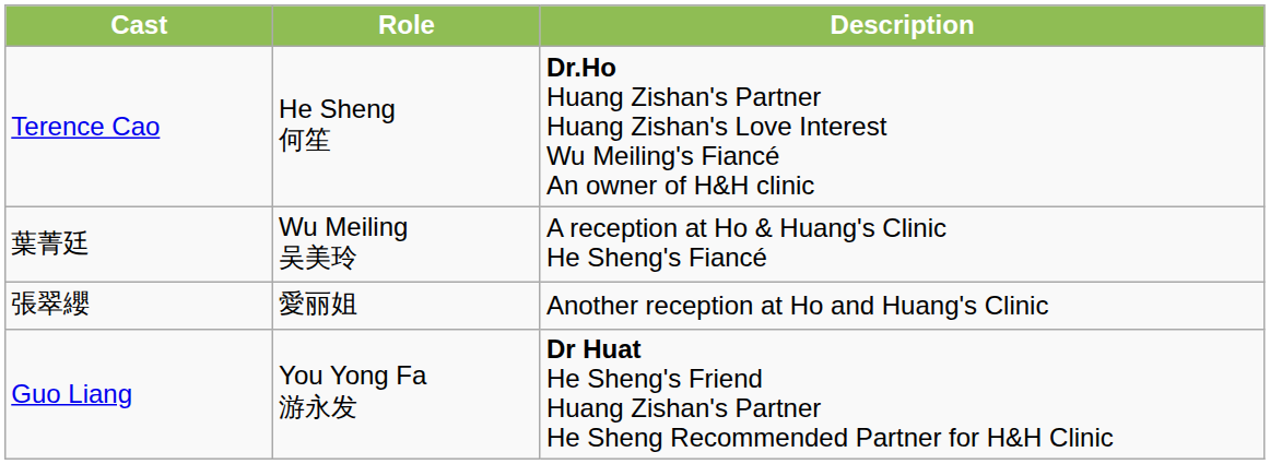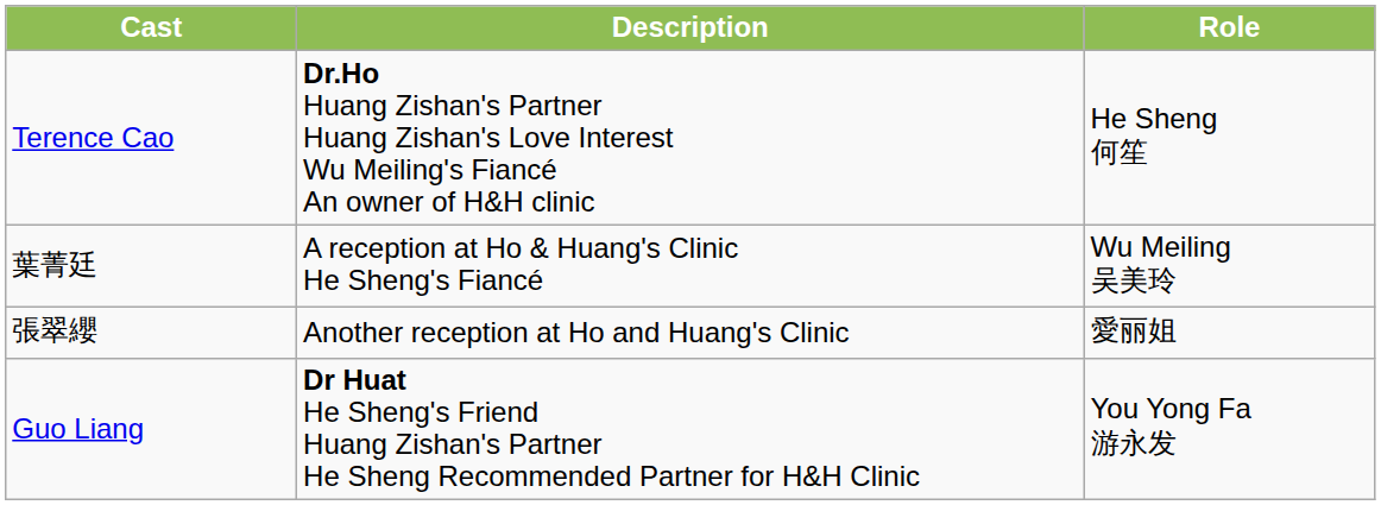 <table class="wikitable">
 <tr>
 <th style="background:#8fbd54; color:white; width:17%">Cast</th>
+<th style="background:#8fbd54; color:white; width:46%">Description</th>
 <th style="background:#8fbd54; color:white; width:17%">Role</th>
-<th style="background:#8fbd54; color:white; width:46%">Description</th>
 </tr>
 <tr>
 <td><a href='#'>Terence Cao</a></td>
+<td><strong>Dr.Ho</strong> <br> Huang Zishan's Partner <br> Huang Zishan's Love Interest <br> Wu Meiling's Fiancé<br>An owner of H&H clinic</td>
 <td>He Sheng <br> 何笙</td>
-<td><strong>Dr.Ho</strong> <br> Huang Zishan's Partner <br> Huang Zishan's Love Interest <br> Wu Meiling's Fiancé<br>An owner of H&H clinic</td>
 </tr>
 <tr>
 <td>葉菁廷</td>
+<td>A reception at Ho & Huang's Clinic <br> He Sheng's Fiancé</td>
 <td>Wu Meiling <br> 吴美玲</td>
-<td>A reception at Ho & Huang's Clinic <br> He Sheng's Fiancé</td>
 </tr>
 <tr>
 <td>張翠纓</td>
+<td>Another reception at Ho and Huang's Clinic</td>
 <td>愛丽姐</td>
-<td>Another reception at Ho and Huang's Clinic</td>
 </tr>
 <tr>
 <td><a href='#'>Guo Liang</a></td>
+<td><strong>Dr Huat </strong> <br> He Sheng's Friend <br> Huang Zishan's Partner <br> He Sheng Recommended Partner for H&H Clinic</td>
 <td>You Yong Fa <br> 游永发</td>
-<td><strong>Dr Huat </strong> <br> He Sheng's Friend <br> Huang Zishan's Partner <br> He Sheng Recommended Partner for H&H Clinic</td>
 </tr>
 </table>
